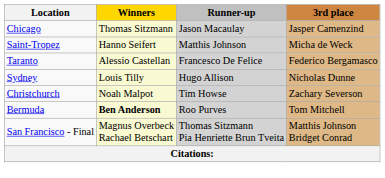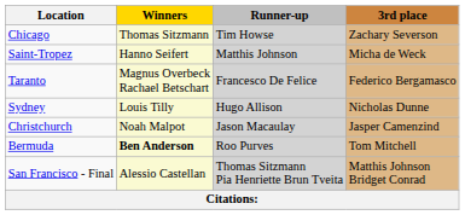 <table class="wikitable">
 <tr align=center>
 <th>Location</th>
 <td bgcolor=#FFD700><strong>Winners</strong></td>
 <td bgcolor=#C0C0C0><strong>Runner-up</strong></td>
 <td bgcolor=#CD853F><strong>3rd place</strong></td>
 </tr>
 <tr>
 <td> <a href='#'>Chicago</a></td>
 <td bgcolor=#FAFAD2> Thomas Sitzmann</td>
-<td bgcolor=#D3D3D3> Jason Macaulay</td>
-<td bgcolor=#DEB887> Jasper Camenzind</td>
+<td bgcolor=#D3D3D3> Tim Howse</td>
+<td bgcolor=#DEB887> Zachary Severson</td>
 </tr>
 <tr>
 <td> <a href='#'>Saint-Tropez</a></td>
 <td bgcolor=#FAFAD2> Hanno Seifert</td>
 <td bgcolor=#D3D3D3> Matthis Johnson</td>
 <td bgcolor=#DEB887> Micha de Weck</td>
 </tr>
 <tr>
 <td> <a href='#'>Taranto</a></td>
-<td bgcolor=#FAFAD2> Alessio Castellan</td>
+<td bgcolor=#FAFAD2> Magnus Overbeck <br>  Rachael Betschart</td>
 <td bgcolor=#D3D3D3> Francesco De Felice</td>
 <td bgcolor=#DEB887> Federico Bergamasco</td>
 </tr>
 <tr>
 <td> <a href='#'>Sydney</a></td>
 <td bgcolor=#FAFAD2> Louis Tilly</td>
 <td bgcolor=#D3D3D3> Hugo Allison</td>
 <td bgcolor=#DEB887> Nicholas Dunne</td>
 </tr>
 <tr>
 <td> <a href='#'>Christchurch</a></td>
 <td bgcolor=#FAFAD2> Noah Malpot</td>
-<td bgcolor=#D3D3D3> Tim Howse</td>
-<td bgcolor=#DEB887> Zachary Severson</td>
+<td bgcolor=#D3D3D3> Jason Macaulay</td>
+<td bgcolor=#DEB887> Jasper Camenzind</td>
 </tr>
 <tr>
 <td> <a href='#'>Bermuda</a></td>
 <td bgcolor=#FAFAD2><strong> Ben Anderson</strong></td>
 <td bgcolor=#D3D3D3> Roo Purves</td>
 <td bgcolor=#DEB887> Tom Mitchell</td>
 </tr>
 <tr>
 <td> <a href='#'>San Francisco</a> - Final</td>
-<td bgcolor=#FAFAD2> Magnus Overbeck <br>  Rachael Betschart</td>
+<td bgcolor=#FAFAD2> Alessio Castellan</td>
 <td bgcolor=#D3D3D3> Thomas Sitzmann <br>  Pia Henriette Brun Tveita</td>
 <td bgcolor=#DEB887> Matthis Johnson <br>  Bridget Conrad</td>
 </tr>
 <tr>
 <th colspan="5">Citations: </th>
 </tr>
 </table>
